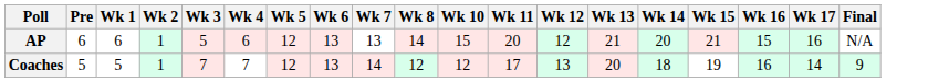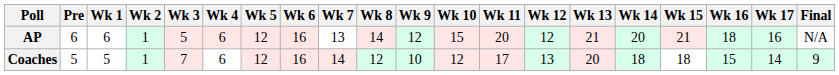 <table class="wikitable" style="white-space:nowrap;">
 <tr>
 <th>Poll</th>
 <th>Pre</th>
 <th>Wk 1</th>
 <th>Wk 2</th>
 <th>Wk 3</th>
 <th>Wk 4</th>
 <th>Wk 5</th>
 <th>Wk 6</th>
 <th>Wk 7</th>
 <th>Wk 8</th>
+<th>Wk 9</th>
 <th>Wk 10</th>
 <th>Wk 11</th>
 <th>Wk 12</th>
 <th>Wk 13</th>
 <th>Wk 14</th>
 <th>Wk 15</th>
 <th>Wk 16</th>
 <th>Wk 17</th>
 <th>Final</th>
 </tr>
 <tr style="text-align:center;">
 <th>AP</th>
 <td style="background:#FFF;">6</td>
 <td style="background:#FFF;">6</td>
 <td style="background:#D8FFEB;">1</td>
 <td style="background:#FFE6E6;">5</td>
 <td style="background:#FFE6E6;">6</td>
 <td style="background:#FFE6E6;">12</td>
-<td style="background:#FFE6E6;">13</td>
+<td style="background:#FFE6E6;">16</td>
 <td style="background:#FFF;">13</td>
 <td style="background:#FFE6E6;">14</td>
+<td style="background:#D8FFEB;">12</td>
 <td style="background:#FFE6E6;">15</td>
 <td style="background:#FFE6E6;">20</td>
 <td style="background:#D8FFEB;">12</td>
 <td style="background:#FFE6E6;">21</td>
 <td style="background:#D8FFEB;">20</td>
 <td style="background:#FFE6E6;">21</td>
-<td style="background:#D8FFEB;">15</td>
+<td style="background:#D8FFEB;">18</td>
 <td style="background:#D8FFEB;">16</td>
 <td style="background:#FFF;">N/A</td>
 </tr>
 <tr style="text-align:center;">
 <th>Coaches</th>
 <td style="background:#FFF;">5</td>
 <td style="background:#FFF;">5</td>
 <td style="background:#D8FFEB;">1</td>
 <td style="background:#FFE6E6;">7</td>
-<td style="background:#FFF;">7</td>
+<td style="background:#FFF;">6</td>
 <td style="background:#FFE6E6;">12</td>
-<td style="background:#FFE6E6;">13</td>
+<td style="background:#FFE6E6;">16</td>
 <td style="background:#FFE6E6;">14</td>
 <td style="background:#D8FFEB;">12</td>
+<td style="background:#D8FFEB;">10</td>
 <td style="background:#FFE6E6;">12</td>
 <td style="background:#FFE6E6;">17</td>
 <td style="background:#D8FFEB;">13</td>
 <td style="background:#FFE6E6;">20</td>
 <td style="background:#D8FFEB;">18</td>
-<td style="background:#FFF;">19</td>
-<td style="background:#D8FFEB;">16</td>
+<td style="background:#FFF;">18</td>
+<td style="background:#D8FFEB;">15</td>
 <td style="background:#D8FFEB;">14</td>
 <td style="background:#D8FFEB;">9</td>
 </tr>
 </table>
